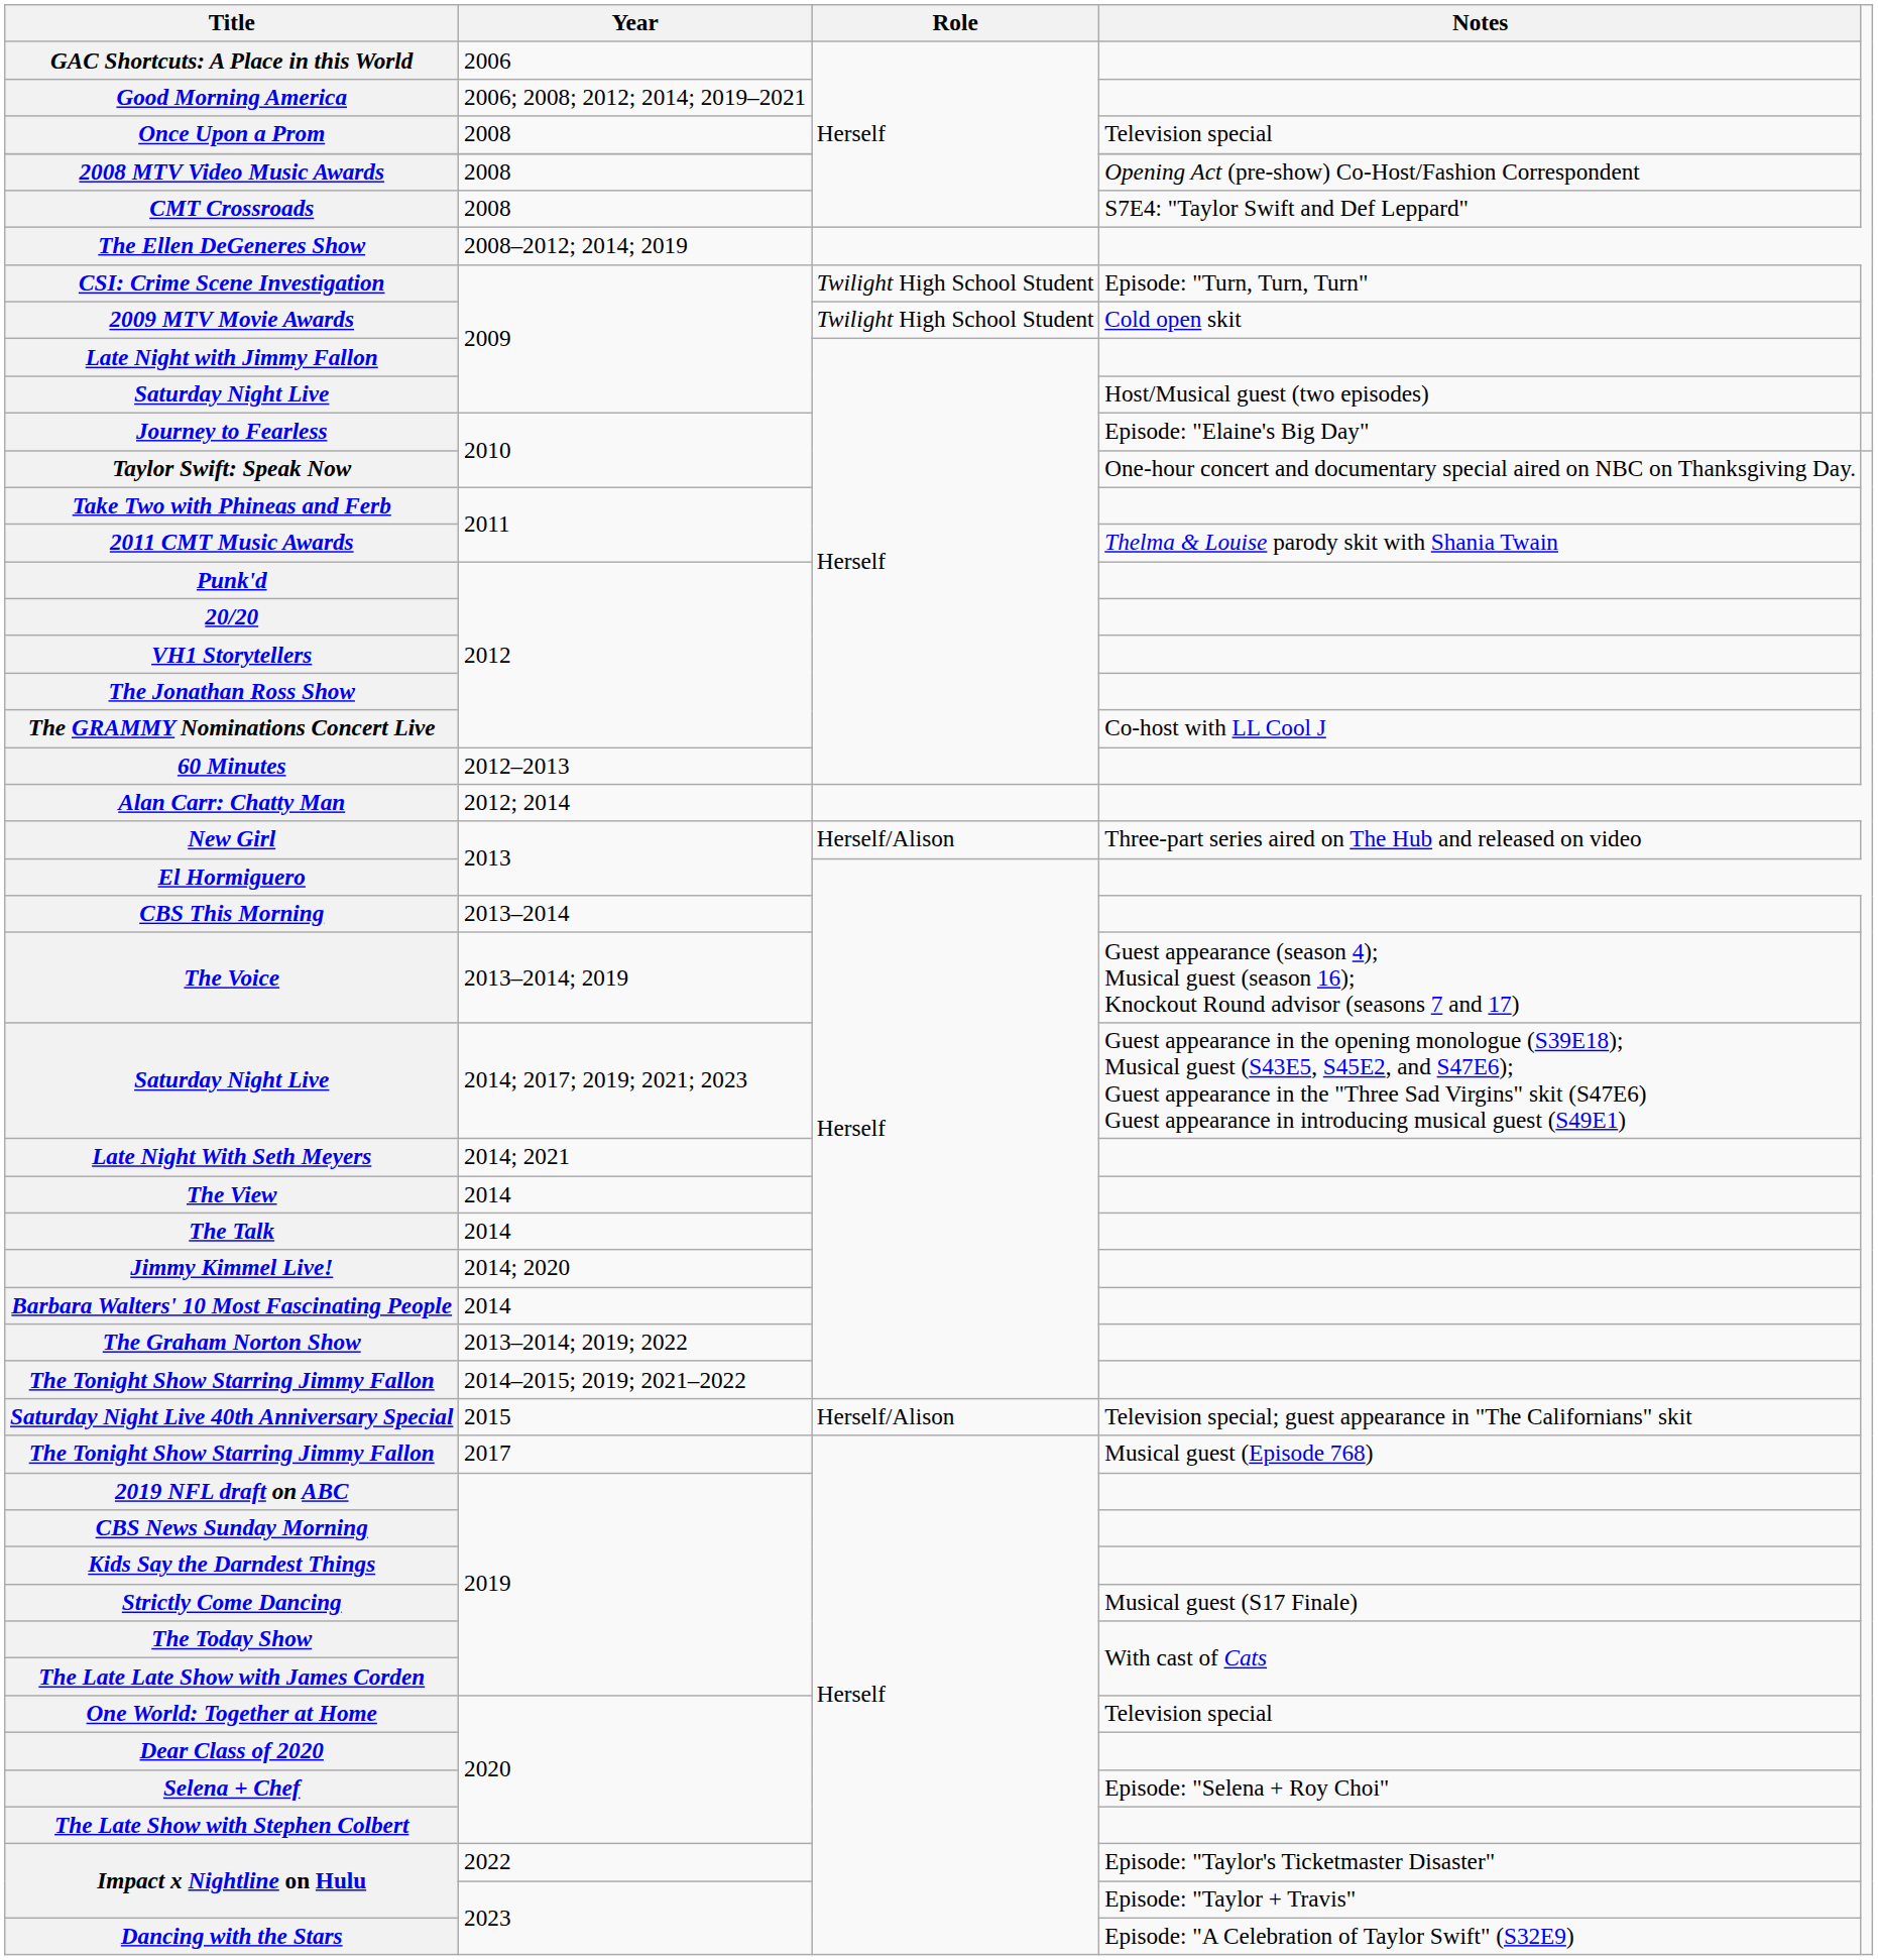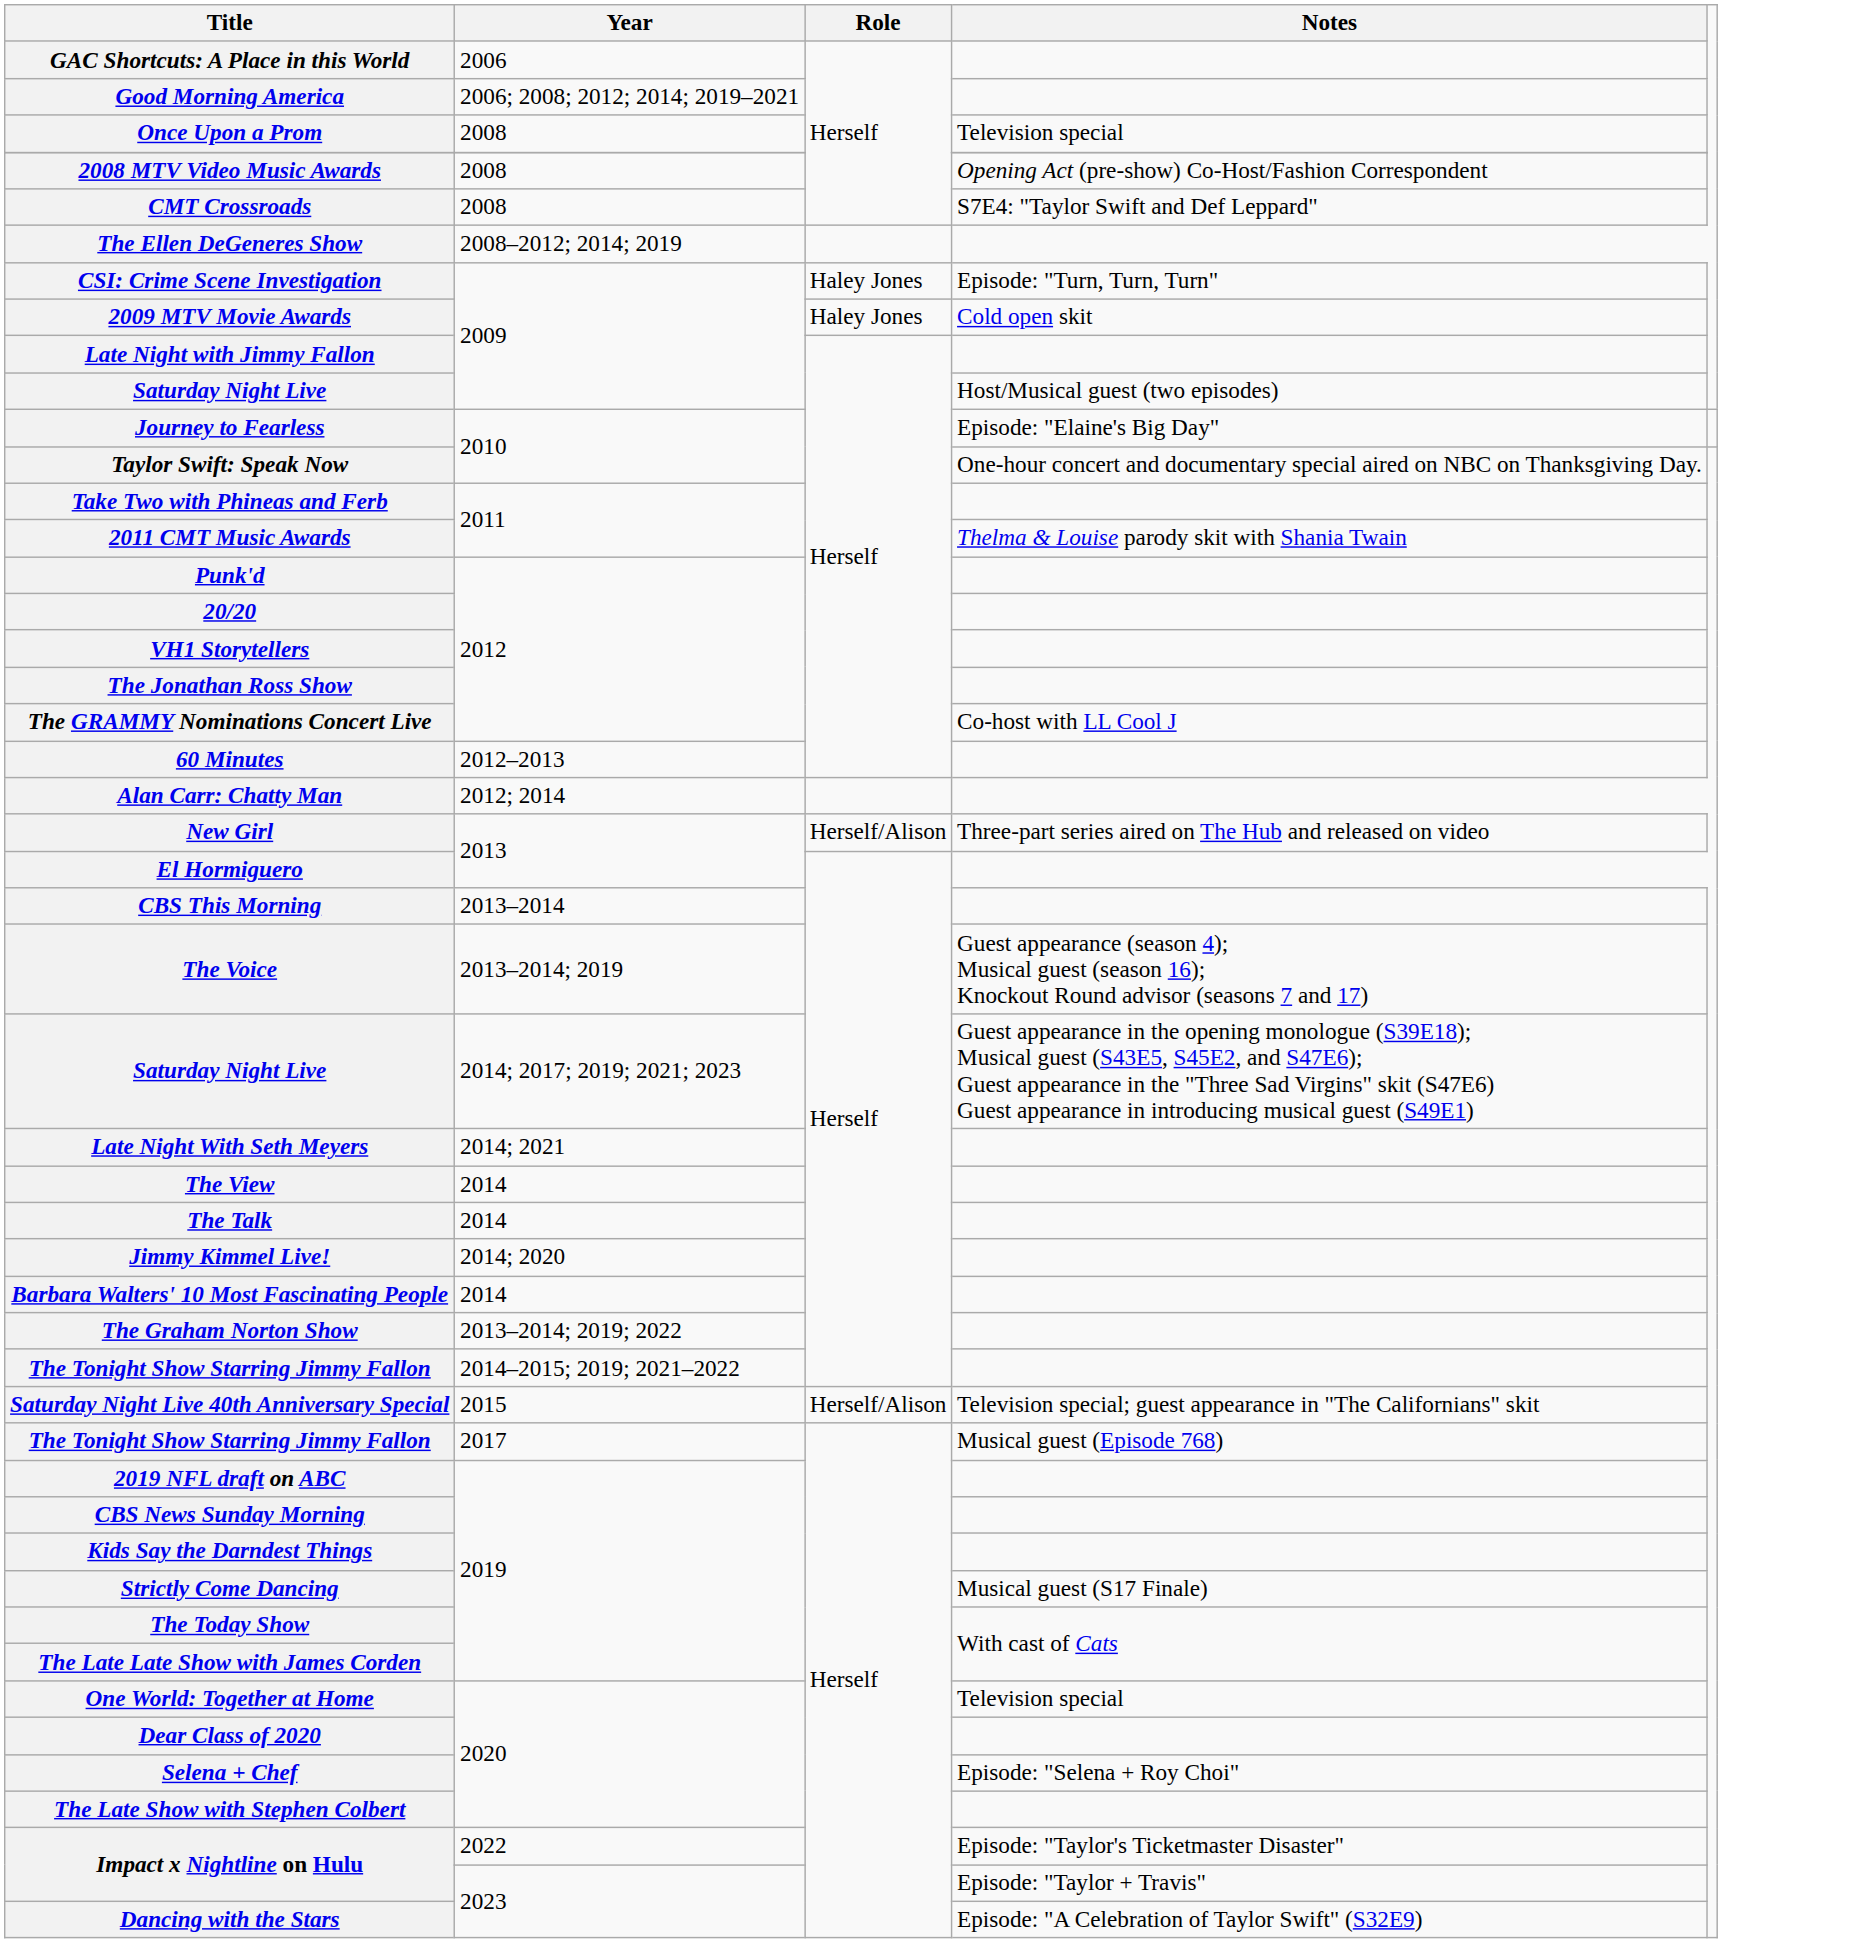 <table class="wikitable sortable plainrowheaders">
 <tr>
 <th scope="col">Title</th>
 <th scope="col">Year</th>
 <th scope="col">Role</th>
 <th scope="col" class="unsortable">Notes</th>
 </tr>
 <tr>
 <th scope="row"><em>GAC Shortcuts: A Place in this World</em></th>
 <td>2006</td>
 <td rowspan="6">Herself</td>
 <td></td>
 </tr>
 <tr>
 <th scope="row"><em><a href='#'>Good Morning America</a></em></th>
 <td>2006; 2008; 2012; 2014; 2019–2021</td>
 <td></td>
 </tr>
 <tr>
 <th scope="row"><em><a href='#'>Once Upon a Prom</a></em></th>
 <td>2008</td>
 <td>Television special</td>
 </tr>
 <tr>
 </tr>
 <tr>
 <th scope="row"><em><a href='#'>2008 MTV Video Music Awards</a></em></th>
 <td>2008</td>
 <td><em>Opening Act</em> (pre-show) Co-Host/Fashion Correspondent</td>
 </tr>
 <tr>
 <th scope="row"><em><a href='#'>CMT Crossroads</a></em></th>
 <td>2008</td>
 <td>S7E4: "Taylor Swift and Def Leppard"</td>
 </tr>
 <tr>
 <th scope="row"><em><a href='#'>The Ellen DeGeneres Show</a></em></th>
 <td>2008–2012; 2014; 2019</td>
 <td></td>
 </tr>
 <tr>
 <th scope="row"><em><a href='#'>CSI: Crime Scene Investigation</a></em></th>
 <td rowspan="4">2009</td>
-<td><em>Twilight</em> High School Student</td>
+<td>Haley Jones</td>
 <td>Episode: "Turn, Turn, Turn"</td>
 </tr>
 <tr>
 <th scope="row"><em><a href='#'>2009 MTV Movie Awards</a></em></th>
-<td><em>Twilight</em> High School Student</td>
+<td>Haley Jones</td>
 <td><a href='#'>Cold open</a> skit</td>
 </tr>
 <tr>
 <th scope="row"><em><a href='#'>Late Night with Jimmy Fallon</a></em></th>
 <td rowspan="12">Herself</td>
 <td></td>
 </tr>
 <tr>
 <th scope="row"><em><a href='#'>Saturday Night Live</a></em></th>
 <td>Host/Musical guest (two episodes)</td>
 </tr>
 <tr>
 <th scope="row"><em><a href='#'>Journey to Fearless</a></em></th>
 <td rowspan="2">2010</td>
 <td>Episode: "Elaine's Big Day"</td>
 <td></td>
 </tr>
 <tr>
 <th scope="row"><em>Taylor Swift: Speak Now</em></th>
 <td>One-hour concert and documentary special aired on NBC on Thanksgiving Day.</td>
 </tr>
 <tr>
 <th scope="row"><em><a href='#'>Take Two with Phineas and Ferb</a></em></th>
 <td rowspan="2">2011</td>
 <td></td>
 </tr>
 <tr>
 <th scope="row"><em><a href='#'>2011 CMT Music Awards</a></em></th>
 <td><em><a href='#'>Thelma & Louise</a></em> parody skit with <a href='#'>Shania Twain</a></td>
 </tr>
 <tr>
 <th scope="row"><em><a href='#'>Punk'd</a></em></th>
 <td rowspan="5">2012</td>
 <td></td>
 </tr>
 <tr>
 <th scope="row"><em><a href='#'>20/20</a></em></th>
 <td></td>
 </tr>
 <tr>
 <th scope="row"><em><a href='#'>VH1 Storytellers</a></em></th>
 <td></td>
 </tr>
 <tr>
 <th scope="row"><em><a href='#'>The Jonathan Ross Show</a></em></th>
 <td></td>
 </tr>
 <tr>
 <th scope="row"><em>The <a href='#'>GRAMMY</a> Nominations Concert Live</em></th>
 <td>Co-host with <a href='#'>LL Cool J</a></td>
 </tr>
 <tr>
 <th scope="row"><em><a href='#'>60 Minutes</a></em></th>
 <td>2012–2013</td>
 <td></td>
 </tr>
 <tr>
 <th scope="row"><em><a href='#'>Alan Carr: Chatty Man</a></em></th>
 <td>2012; 2014</td>
 <td></td>
 </tr>
 <tr>
 <th scope="row"><em><a href='#'>New Girl</a></em></th>
 <td rowspan="2">2013</td>
 <td>Herself/Alison</td>
 <td>Three-part series aired on <a href='#'>The Hub</a> and released on video</td>
 </tr>
 <tr>
 <th scope="row"><em><a href='#'>El Hormiguero</a></em></th>
 <td rowspan="11">Herself</td>
 </tr>
 <tr>
 <th scope="row"><em><a href='#'>CBS This Morning</a></em></th>
 <td>2013–2014</td>
 <td></td>
 </tr>
 <tr>
 <th scope="row"><em><a href='#'>The Voice</a></em></th>
 <td>2013–2014; 2019</td>
 <td>Guest appearance (season <a href='#'>4</a>);<br>Musical guest (season <a href='#'>16</a>);<br>Knockout Round advisor (seasons <a href='#'>7</a> and <a href='#'>17</a>)</td>
 </tr>
 <tr>
 <th scope="row"><em><a href='#'>Saturday Night Live</a></em></th>
 <td>2014; 2017; 2019; 2021; 2023</td>
 <td>Guest appearance in the opening monologue (<a href='#'>S39E18</a>);<br>Musical guest (<a href='#'>S43E5</a>, <a href='#'>S45E2</a>, and <a href='#'>S47E6</a>);<br>Guest appearance in the "Three Sad Virgins" skit (S47E6)<br>Guest appearance in introducing musical guest (<a href='#'>S49E1</a>)</td>
 </tr>
 <tr>
 <th scope="row"><em><a href='#'>Late Night With Seth Meyers</a></em></th>
 <td>2014; 2021</td>
 <td></td>
 </tr>
 <tr>
 <th scope="row"><em><a href='#'>The View</a></em></th>
 <td>2014</td>
 <td></td>
 </tr>
 <tr>
 <th scope="row"><em><a href='#'>The Talk</a></em></th>
 <td>2014</td>
 <td></td>
 </tr>
 <tr>
 <th scope="row"><em><a href='#'>Jimmy Kimmel Live!</a></em></th>
 <td>2014; 2020</td>
 <td></td>
 </tr>
 <tr>
 <th scope="row"><em><a href='#'>Barbara Walters' 10 Most Fascinating People</a></em></th>
 <td>2014</td>
 <td></td>
 </tr>
 <tr>
 <th scope="row"><em><a href='#'>The Graham Norton Show</a></em></th>
 <td>2013–2014; 2019; 2022</td>
 <td></td>
 </tr>
 <tr>
 <th scope="row"><em><a href='#'>The Tonight Show Starring Jimmy Fallon</a></em></th>
 <td>2014–2015; 2019; 2021–2022</td>
 <td></td>
 </tr>
 <tr>
 <th scope="row"><em><a href='#'>Saturday Night Live 40th Anniversary Special</a></em></th>
 <td>2015</td>
 <td>Herself/Alison</td>
 <td>Television special; guest appearance in "The Californians" skit</td>
 </tr>
 <tr>
 <th scope="row"><em><a href='#'>The Tonight Show Starring Jimmy Fallon</a></em></th>
 <td>2017</td>
 <td rowspan="14">Herself</td>
 <td>Musical guest (<a href='#'>Episode 768</a>)</td>
 </tr>
 <tr>
 <th scope="row"><em><a href='#'>2019 NFL draft</a> on <a href='#'>ABC</a></em></th>
 <td rowspan="6">2019</td>
 <td></td>
 </tr>
 <tr>
 <th scope="row"><em><a href='#'>CBS News Sunday Morning</a></em></th>
 <td></td>
 </tr>
 <tr>
 <th scope="row"><em><a href='#'>Kids Say the Darndest Things</a></em></th>
 <td></td>
 </tr>
 <tr>
 <th scope="row"><em><a href='#'>Strictly Come Dancing</a></em></th>
 <td>Musical guest (S17 Finale)</td>
 </tr>
 <tr>
 <th scope="row"><em><a href='#'>The Today Show</a></em></th>
 <td rowspan="2">With cast of <em><a href='#'>Cats</a></em></td>
 </tr>
 <tr>
 <th scope="row"><em><a href='#'>The Late Late Show with James Corden</a></em></th>
 </tr>
 <tr>
 <th scope="row"><em><a href='#'>One World: Together at Home</a></em></th>
 <td rowspan="4">2020</td>
 <td>Television special</td>
 </tr>
 <tr>
 <th scope="row"><em><a href='#'>Dear Class of 2020</a></em></th>
 <td></td>
 </tr>
 <tr>
 <th scope="row"><em><a href='#'>Selena + Chef</a></em></th>
 <td>Episode: "Selena + Roy Choi"</td>
 </tr>
 <tr>
 <th scope="row"><em><a href='#'>The Late Show with Stephen Colbert</a></em></th>
 <td></td>
 </tr>
 <tr>
 <th rowspan="2" scope="row"><em>Impact x <a href='#'>Nightline</a></em> on <a href='#'>Hulu</a></th>
 <td>2022</td>
 <td>Episode: "Taylor's Ticketmaster Disaster"</td>
 </tr>
 <tr>
 <td rowspan="2">2023</td>
 <td>Episode: "Taylor + Travis"</td>
 </tr>
 <tr>
 <th scope="row"><em><a href='#'>Dancing with the Stars</a></em></th>
 <td>Episode: "A Celebration of Taylor Swift" (<a href='#'>S32E9</a>)</td>
 </tr>
 </table>
